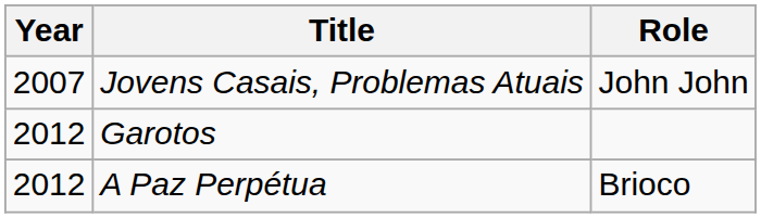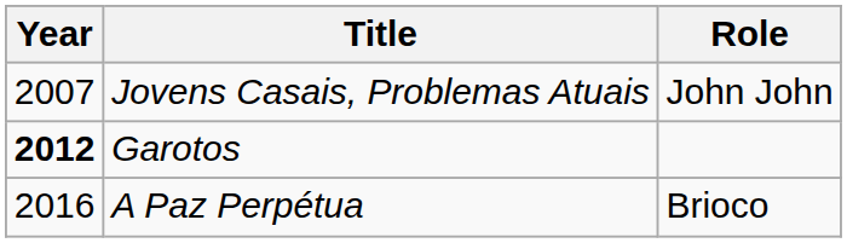 <table class="wikitable">
 <tr>
 <th>Year</th>
 <th>Title</th>
 <th>Role</th>
 </tr>
 <tr>
 <td>2007</td>
 <td><em>Jovens Casais, Problemas Atuais</em></td>
 <td>John John</td>
 </tr>
 <tr>
-<td>2012</td>
+<td><strong>2012</strong></td>
 <td><em>Garotos</em></td>
 <td></td>
 </tr>
 <tr>
-<td>2012</td>
+<td>2016</td>
 <td><em>A Paz Perpétua</em></td>
 <td>Brioco</td>
 </tr>
 </table>
